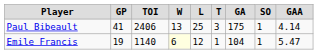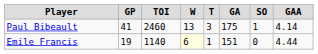 <table class="wikitable" width="50%">
 <tr align="center"  bgcolor="#dddddd">
 <td><strong>Player</strong></td>
 <td><strong>GP</strong></td>
 <td><strong>TOI</strong></td>
 <td><strong>W</strong></td>
-<td><strong>L</strong></td>
 <td><strong>T</strong></td>
 <td><strong>GA</strong></td>
 <td><strong>SO</strong></td>
 <td><strong>GAA</strong></td>
 </tr>
 <tr>
 <td><a href='#'>Paul Bibeault</a></td>
 <td>41</td>
-<td>2406</td>
+<td>2460</td>
 <td>13</td>
-<td>25</td>
 <td>3</td>
 <td>175</td>
 <td>1</td>
 <td>4.14</td>
 </tr>
 <tr>
 <td><a href='#'>Emile Francis</a></td>
 <td>19</td>
 <td>1140</td>
 <td style="background: lightyellow;">6</td>
-<td>12</td>
 <td>1</td>
-<td>104</td>
-<td>1</td>
-<td>5.47</td>
+<td>151</td>
+<td>0</td>
+<td>4.44</td>
 </tr>
 </table>
